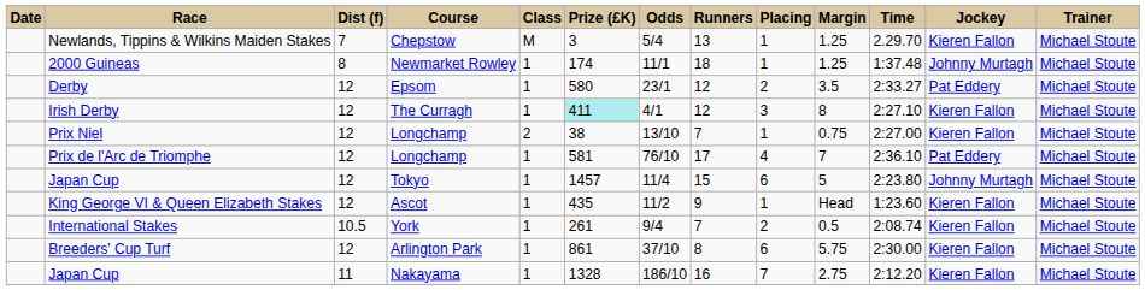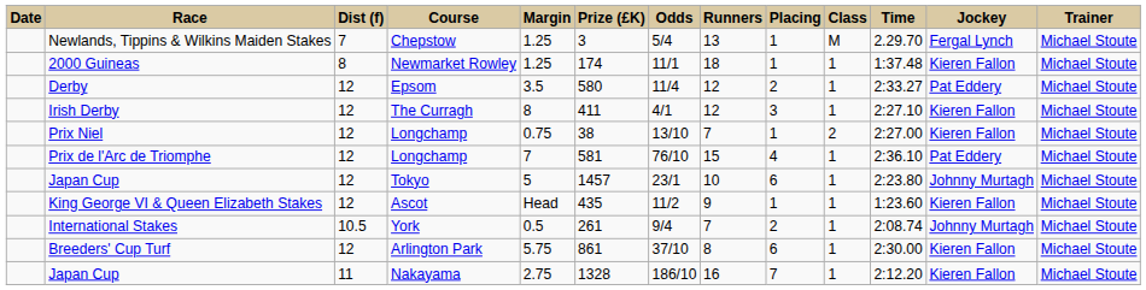 <table class = "wikitable sortable" | border="1" cellpadding="1" style=" text-align:centre; margin-left:1em; float:centre ;border-collapse: collapse; font-size:83%">
 <tr style="background:#dacaa4; text-align:center;">
 <th style="background:#dacaa4;">Date</th>
 <th style="background:#dacaa4;">Race</th>
 <th style="background:#dacaa4;">Dist (f)</th>
 <th style="background:#dacaa4;">Course</th>
-<th style="background:#dacaa4;">Class</th>
+<th style="background:#dacaa4;">Margin</th>
 <th style="background:#dacaa4;">Prize (£K)</th>
 <th style="background:#dacaa4;">Odds</th>
 <th style="background:#dacaa4;">Runners</th>
 <th style="background:#dacaa4;">Placing</th>
-<th style="background:#dacaa4;">Margin</th>
+<th style="background:#dacaa4;">Class</th>
 <th style="background:#dacaa4;">Time</th>
 <th style="background:#dacaa4;">Jockey</th>
 <th style="background:#dacaa4;">Trainer</th>
 </tr>
 <tr>
 <td></td>
 <td>Newlands, Tippins & Wilkins Maiden Stakes</td>
 <td>7</td>
 <td><a href='#'>Chepstow</a></td>
-<td>M</td>
+<td>1.25</td>
 <td>3</td>
 <td>5/4</td>
 <td>13</td>
 <td>1</td>
-<td>1.25</td>
+<td>M</td>
 <td>2.29.70</td>
-<td><a href='#'>Kieren Fallon</a></td>
+<td><a href='#'>Fergal Lynch</a></td>
 <td><a href='#'>Michael Stoute</a></td>
 </tr>
 <tr>
 <td></td>
 <td><a href='#'>2000 Guineas</a></td>
 <td>8</td>
 <td><a href='#'>Newmarket Rowley</a></td>
-<td>1</td>
+<td>1.25</td>
 <td>174</td>
 <td>11/1</td>
 <td>18</td>
 <td>1</td>
-<td>1.25</td>
+<td>1</td>
 <td>1:37.48</td>
-<td><a href='#'>Johnny Murtagh</a></td>
+<td><a href='#'>Kieren Fallon</a></td>
 <td><a href='#'>Michael Stoute</a></td>
 </tr>
 <tr>
 <td></td>
 <td><a href='#'>Derby</a></td>
 <td>12</td>
 <td><a href='#'>Epsom</a></td>
-<td>1</td>
+<td>3.5</td>
 <td>580</td>
-<td>23/1</td>
+<td>11/4</td>
 <td>12</td>
 <td>2</td>
-<td>3.5</td>
+<td>1</td>
 <td>2:33.27</td>
 <td><a href='#'>Pat Eddery</a></td>
 <td><a href='#'>Michael Stoute</a></td>
 </tr>
 <tr>
 <td></td>
 <td><a href='#'>Irish Derby</a></td>
 <td>12</td>
 <td><a href='#'>The Curragh</a></td>
-<td>1</td>
-<td style="background: paleturquoise;">411</td>
+<td>8</td>
+<td>411</td>
 <td>4/1</td>
 <td>12</td>
 <td>3</td>
-<td>8</td>
+<td>1</td>
 <td>2:27.10</td>
 <td><a href='#'>Kieren Fallon</a></td>
 <td><a href='#'>Michael Stoute</a></td>
 </tr>
 <tr>
 <td></td>
 <td><a href='#'>Prix Niel</a></td>
 <td>12</td>
 <td><a href='#'>Longchamp</a></td>
-<td>2</td>
+<td>0.75</td>
 <td>38</td>
 <td>13/10</td>
 <td>7</td>
 <td>1</td>
-<td>0.75</td>
+<td>2</td>
 <td>2:27.00</td>
 <td><a href='#'>Kieren Fallon</a></td>
 <td><a href='#'>Michael Stoute</a></td>
 </tr>
 <tr>
 <td></td>
 <td><a href='#'>Prix de l'Arc de Triomphe</a></td>
 <td>12</td>
 <td><a href='#'>Longchamp</a></td>
-<td>1</td>
+<td>7</td>
 <td>581</td>
 <td>76/10</td>
-<td>17</td>
+<td>15</td>
 <td>4</td>
-<td>7</td>
+<td>1</td>
 <td>2:36.10</td>
 <td><a href='#'>Pat Eddery</a></td>
 <td><a href='#'>Michael Stoute</a></td>
 </tr>
 <tr>
 <td></td>
 <td><a href='#'>Japan Cup</a></td>
 <td>12</td>
 <td><a href='#'>Tokyo</a></td>
+<td>5</td>
+<td>1457</td>
+<td>23/1</td>
+<td>10</td>
+<td>6</td>
 <td>1</td>
-<td>1457</td>
-<td>11/4</td>
-<td>15</td>
-<td>6</td>
-<td>5</td>
 <td>2:23.80</td>
 <td><a href='#'>Johnny Murtagh</a></td>
 <td><a href='#'>Michael Stoute</a></td>
 </tr>
 <tr>
 <td></td>
 <td><a href='#'>King George VI & Queen Elizabeth Stakes</a></td>
 <td>12</td>
 <td><a href='#'>Ascot</a></td>
-<td>1</td>
+<td>Head</td>
 <td>435</td>
 <td>11/2</td>
 <td>9</td>
 <td>1</td>
-<td>Head</td>
+<td>1</td>
 <td>1:23.60</td>
 <td><a href='#'>Kieren Fallon</a></td>
 <td><a href='#'>Michael Stoute</a></td>
 </tr>
 <tr>
 <td></td>
 <td><a href='#'>International Stakes</a></td>
 <td>10.5</td>
 <td><a href='#'>York</a></td>
-<td>1</td>
+<td>0.5</td>
 <td>261</td>
 <td>9/4</td>
 <td>7</td>
 <td>2</td>
-<td>0.5</td>
+<td>1</td>
 <td>2:08.74</td>
-<td><a href='#'>Kieren Fallon</a></td>
+<td><a href='#'>Johnny Murtagh</a></td>
 <td><a href='#'>Michael Stoute</a></td>
 </tr>
 <tr>
 <td></td>
 <td><a href='#'>Breeders' Cup Turf</a></td>
 <td>12</td>
 <td><a href='#'>Arlington Park</a></td>
-<td>1</td>
+<td>5.75</td>
 <td>861</td>
 <td>37/10</td>
 <td>8</td>
 <td>6</td>
-<td>5.75</td>
+<td>1</td>
 <td>2:30.00</td>
 <td><a href='#'>Kieren Fallon</a></td>
 <td><a href='#'>Michael Stoute</a></td>
 </tr>
 <tr>
 <td></td>
 <td><a href='#'>Japan Cup</a></td>
 <td>11</td>
 <td><a href='#'>Nakayama</a></td>
-<td>1</td>
+<td>2.75</td>
 <td>1328</td>
 <td>186/10</td>
 <td>16</td>
 <td>7</td>
-<td>2.75</td>
+<td>1</td>
 <td>2:12.20</td>
 <td><a href='#'>Kieren Fallon</a></td>
 <td><a href='#'>Michael Stoute</a></td>
 </tr>
 </table>
